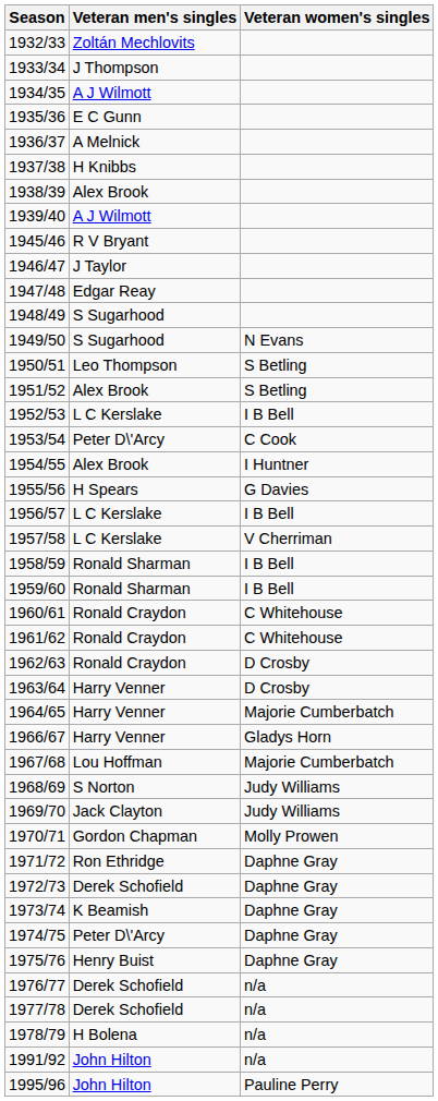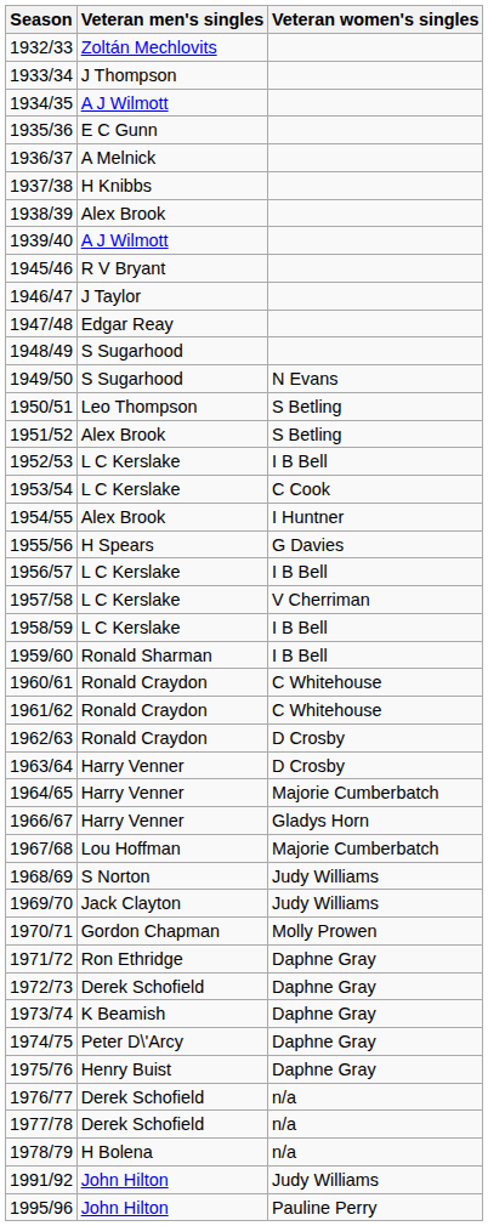 <table class=wikitable style="font-size:90%;">
 <tr>
 <th>Season</th>
 <th>Veteran men's singles</th>
 <th>Veteran women's singles</th>
 </tr>
 <tr>
 <td>1932/33</td>
 <td> <a href='#'>Zoltán Mechlovits</a></td>
 <td></td>
 </tr>
 <tr>
 <td>1933/34</td>
 <td> J Thompson</td>
 <td></td>
 </tr>
 <tr>
 <td>1934/35</td>
 <td> <a href='#'>A J Wilmott</a></td>
 <td></td>
 </tr>
 <tr>
 <td>1935/36</td>
 <td> E C Gunn</td>
 <td></td>
 </tr>
 <tr>
 <td>1936/37</td>
 <td> A Melnick</td>
 <td></td>
 </tr>
 <tr>
 <td>1937/38</td>
 <td> H Knibbs</td>
 <td></td>
 </tr>
 <tr>
 <td>1938/39</td>
 <td> Alex Brook</td>
 <td></td>
 </tr>
 <tr>
 <td>1939/40</td>
 <td> <a href='#'>A J Wilmott</a></td>
 <td></td>
 </tr>
 <tr>
 <td>1945/46</td>
 <td> R V Bryant</td>
 <td></td>
 </tr>
 <tr>
 <td>1946/47</td>
 <td> J Taylor</td>
 <td></td>
 </tr>
 <tr>
 <td>1947/48</td>
 <td> Edgar Reay</td>
 <td></td>
 </tr>
 <tr>
 <td>1948/49</td>
 <td> S Sugarhood</td>
 <td></td>
 </tr>
 <tr>
 <td>1949/50</td>
 <td> S Sugarhood</td>
 <td> N Evans</td>
 </tr>
 <tr>
 <td>1950/51</td>
 <td> Leo Thompson</td>
 <td> S Betling</td>
 </tr>
 <tr>
 <td>1951/52</td>
 <td> Alex Brook</td>
 <td> S Betling</td>
 </tr>
 <tr>
 <td>1952/53</td>
 <td> L C Kerslake</td>
 <td> I B Bell</td>
 </tr>
 <tr>
 <td>1953/54</td>
-<td> Peter D\'Arcy</td>
+<td> L C Kerslake</td>
 <td> C Cook</td>
 </tr>
 <tr>
 <td>1954/55</td>
 <td> Alex Brook</td>
 <td> I Huntner</td>
 </tr>
 <tr>
 <td>1955/56</td>
 <td> H Spears</td>
 <td> G Davies</td>
 </tr>
 <tr>
 <td>1956/57</td>
 <td> L C Kerslake</td>
 <td> I B Bell</td>
 </tr>
 <tr>
 <td>1957/58</td>
 <td> L C Kerslake</td>
 <td> V Cherriman</td>
 </tr>
 <tr>
 <td>1958/59</td>
-<td> Ronald Sharman</td>
+<td> L C Kerslake</td>
 <td> I B Bell</td>
 </tr>
 <tr>
 <td>1959/60</td>
 <td> Ronald Sharman</td>
 <td> I B Bell</td>
 </tr>
 <tr>
 <td>1960/61</td>
 <td> Ronald Craydon</td>
 <td> C Whitehouse</td>
 </tr>
 <tr>
 <td>1961/62</td>
 <td> Ronald Craydon</td>
 <td> C Whitehouse</td>
 </tr>
 <tr>
 <td>1962/63</td>
 <td> Ronald Craydon</td>
 <td> D Crosby</td>
 </tr>
 <tr>
 <td>1963/64</td>
 <td> Harry Venner</td>
 <td> D Crosby</td>
 </tr>
 <tr>
 <td>1964/65</td>
 <td> Harry Venner</td>
 <td> Majorie Cumberbatch</td>
 </tr>
 <tr>
 <td>1966/67</td>
 <td> Harry Venner</td>
 <td> Gladys Horn</td>
 </tr>
 <tr>
 <td>1967/68</td>
 <td> Lou Hoffman</td>
 <td> Majorie Cumberbatch</td>
 </tr>
 <tr>
 <td>1968/69</td>
 <td> S Norton</td>
 <td> Judy Williams</td>
 </tr>
 <tr>
 <td>1969/70</td>
 <td> Jack Clayton</td>
 <td> Judy Williams</td>
 </tr>
 <tr>
 <td>1970/71</td>
 <td> Gordon Chapman</td>
 <td> Molly Prowen</td>
 </tr>
 <tr>
 <td>1971/72</td>
 <td> Ron Ethridge</td>
 <td> Daphne Gray</td>
 </tr>
 <tr>
 <td>1972/73</td>
 <td> Derek Schofield</td>
 <td> Daphne Gray</td>
 </tr>
 <tr>
 <td>1973/74</td>
 <td> K Beamish</td>
 <td> Daphne Gray</td>
 </tr>
 <tr>
 <td>1974/75</td>
 <td> Peter D\'Arcy</td>
 <td> Daphne Gray</td>
 </tr>
 <tr>
 <td>1975/76</td>
 <td> Henry Buist</td>
 <td> Daphne Gray</td>
 </tr>
 <tr>
 <td>1976/77</td>
 <td> Derek Schofield</td>
 <td>n/a</td>
 </tr>
 <tr>
 <td>1977/78</td>
 <td> Derek Schofield</td>
 <td>n/a</td>
 </tr>
 <tr>
 <td>1978/79</td>
 <td> H Bolena</td>
 <td>n/a</td>
 </tr>
 <tr>
 <td>1991/92</td>
 <td> <a href='#'>John Hilton</a></td>
-<td>n/a</td>
+<td> Judy Williams</td>
 </tr>
 <tr>
 <td>1995/96</td>
 <td> <a href='#'>John Hilton</a></td>
 <td> Pauline Perry</td>
 </tr>
 </table>
